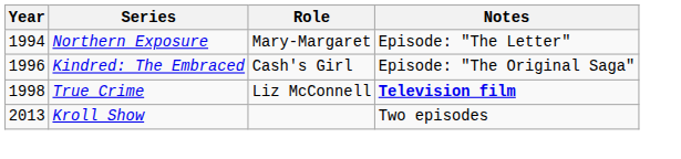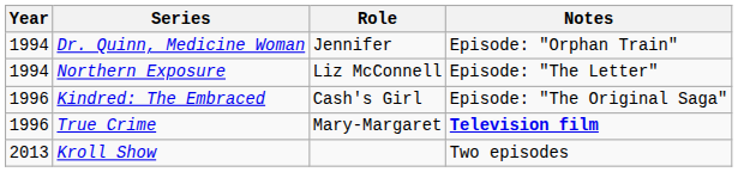 <table class="wikitable sortable">
 <tr>
 <th>Year</th>
 <th>Series</th>
 <th>Role</th>
 <th>Notes</th>
 </tr>
 <tr>
 <td>1994</td>
+<td><em><a href='#'>Dr. Quinn, Medicine Woman</a></em></td>
+<td>Jennifer</td>
+<td>Episode: "Orphan Train"</td>
+</tr>
+<tr>
+<td>1994</td>
 <td><em><a href='#'>Northern Exposure</a></em></td>
-<td>Mary-Margaret</td>
+<td>Liz McConnell</td>
 <td>Episode: "The Letter"</td>
 </tr>
 <tr>
 <td>1996</td>
 <td><em><a href='#'>Kindred: The Embraced</a></em></td>
 <td>Cash's Girl</td>
 <td>Episode: "The Original Saga"</td>
 </tr>
 <tr>
-<td>1998</td>
+<td>1996</td>
 <td><em><a href='#'>True Crime</a></em></td>
-<td>Liz McConnell</td>
+<td>Mary-Margaret</td>
 <td><strong><a href='#'>Television film</a></strong></td>
 </tr>
 <tr>
 <td>2013</td>
 <td><em><a href='#'>Kroll Show</a></em></td>
 <td></td>
 <td>Two episodes</td>
 </tr>
 </table>
